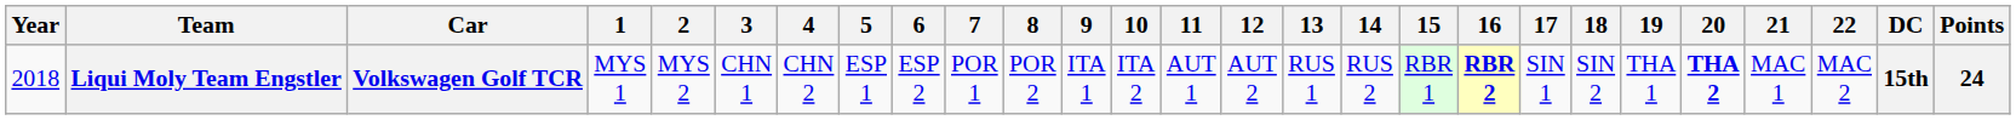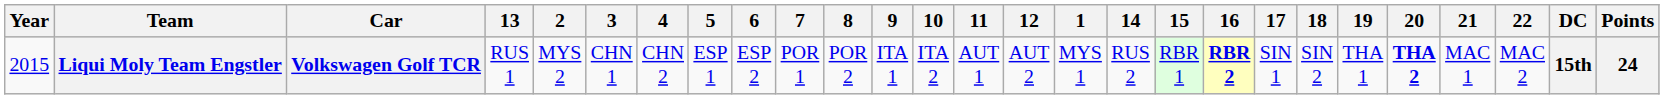 <table class="wikitable" style="text-align:center; font-size:85%">
 <tr>
 <th>Year</th>
 <th>Team</th>
 <th>Car</th>
-<th>1</th>
+<th>13</th>
 <th>2</th>
 <th>3</th>
 <th>4</th>
 <th>5</th>
 <th>6</th>
 <th>7</th>
 <th>8</th>
 <th>9</th>
 <th>10</th>
 <th>11</th>
 <th>12</th>
-<th>13</th>
+<th>1</th>
 <th>14</th>
 <th>15</th>
 <th>16</th>
 <th>17</th>
 <th>18</th>
 <th>19</th>
 <th>20</th>
 <th>21</th>
 <th>22</th>
 <th>DC</th>
 <th>Points</th>
 </tr>
 <tr>
-<td><a href='#'>2018</a></td>
+<td><a href='#'>2015</a></td>
 <th><a href='#'>Liqui Moly Team Engstler</a></th>
 <th><a href='#'>Volkswagen Golf TCR</a></th>
-<td style="background:#;"><a href='#'>MYS<br>1</a></td>
+<td style="background:#;"><a href='#'>RUS<br>1</a></td>
 <td style="background:#;"><a href='#'>MYS<br>2</a></td>
 <td style="background:#;"><a href='#'>CHN<br>1</a></td>
 <td style="background:#;"><a href='#'>CHN<br>2</a></td>
 <td style="background:#;"><a href='#'>ESP<br>1</a></td>
 <td style="background:#;"><a href='#'>ESP<br>2</a></td>
 <td style="background:#;"><a href='#'>POR<br>1</a></td>
 <td style="background:#;"><a href='#'>POR<br>2</a></td>
 <td style="background:#;"><a href='#'>ITA<br>1</a></td>
 <td style="background:#;"><a href='#'>ITA<br>2</a></td>
 <td style="background:#;"><a href='#'>AUT<br>1</a></td>
 <td style="background:#;"><a href='#'>AUT<br>2</a></td>
-<td style="background:#;"><a href='#'>RUS<br>1</a></td>
+<td style="background:#;"><a href='#'>MYS<br>1</a></td>
 <td style="background:#;"><a href='#'>RUS<br>2</a></td>
 <td style="background:#DFFFDF;"><a href='#'>RBR<br>1</a><br></td>
 <td style="background:#FFFFBF;"><strong><a href='#'>RBR<br>2</a></strong><br></td>
 <td style="background:#;"><a href='#'>SIN<br>1</a></td>
 <td style="background:#;"><a href='#'>SIN<br>2</a></td>
 <td style="background:#;"><a href='#'>THA<br>1</a></td>
 <td style="background:#;"><strong><a href='#'>THA<br>2</a></strong></td>
 <td style="background:#;"><a href='#'>MAC<br>1</a></td>
 <td style="background:#;"><a href='#'>MAC<br>2</a></td>
 <th>15th</th>
 <th>24</th>
 </tr>
 </table>
